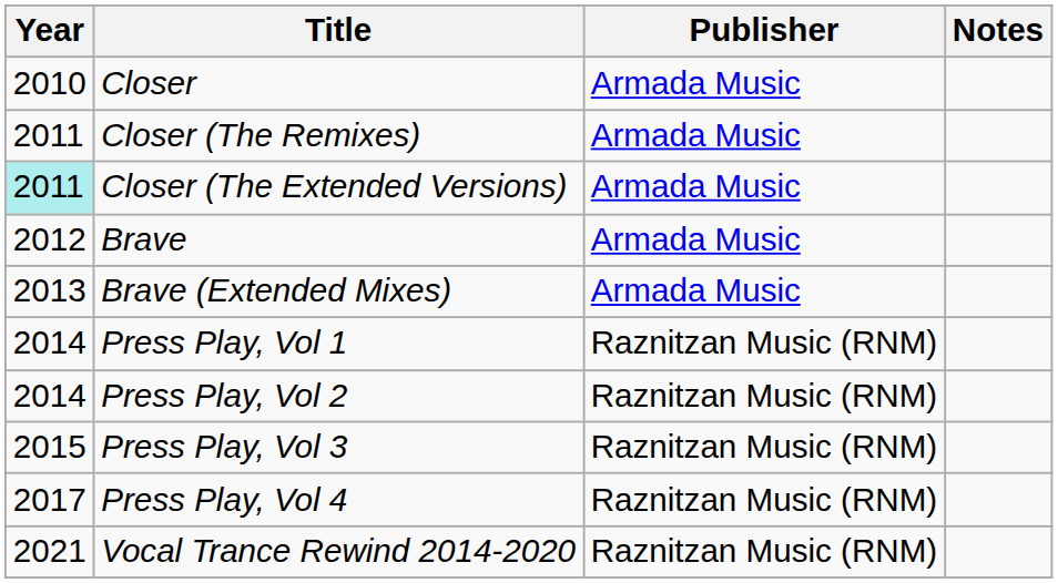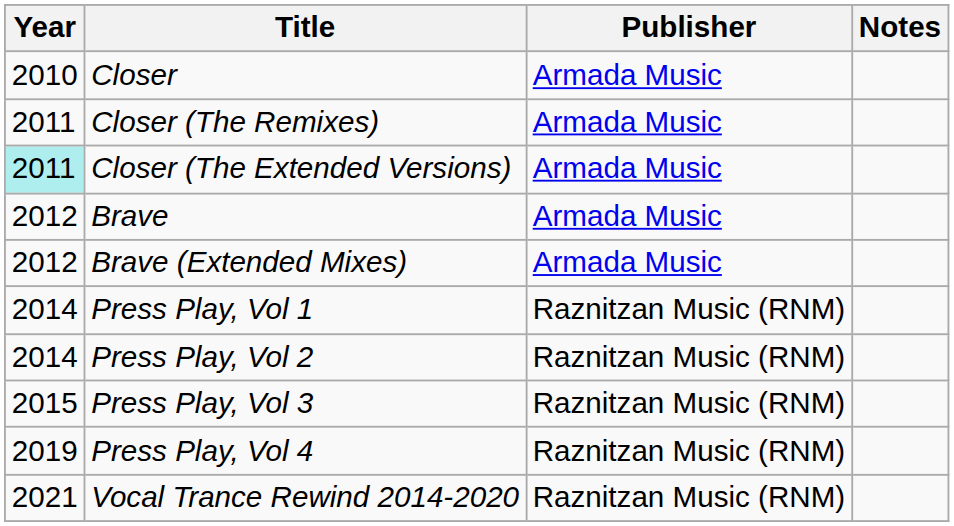 <table class="wikitable sortable">
 <tr>
 <th>Year</th>
 <th>Title</th>
 <th>Publisher</th>
 <th class="unsortable">Notes</th>
 </tr>
 <tr>
 <td>2010</td>
 <td><em>Closer</em></td>
 <td><a href='#'>Armada Music</a></td>
 <td></td>
 </tr>
 <tr>
 <td>2011</td>
 <td><em>Closer (The Remixes)</em></td>
 <td><a href='#'>Armada Music</a></td>
 <td></td>
 </tr>
 <tr>
 <td style="background: paleturquoise;">2011</td>
 <td><em>Closer (The Extended Versions)</em></td>
 <td><a href='#'>Armada Music</a></td>
 <td></td>
 </tr>
 <tr>
 <td>2012</td>
 <td><em>Brave</em></td>
 <td><a href='#'>Armada Music</a></td>
 <td></td>
 </tr>
 <tr>
-<td>2013</td>
+<td>2012</td>
 <td><em>Brave (Extended Mixes)</em></td>
 <td><a href='#'>Armada Music</a></td>
 <td></td>
 </tr>
 <tr>
 <td>2014</td>
 <td><em>Press Play, Vol 1</em></td>
 <td>Raznitzan Music (RNM)</td>
 <td></td>
 </tr>
 <tr>
 <td>2014</td>
 <td><em>Press Play, Vol 2</em></td>
 <td>Raznitzan Music (RNM)</td>
 <td></td>
 </tr>
 <tr>
 <td>2015</td>
 <td><em>Press Play, Vol 3</em></td>
 <td>Raznitzan Music (RNM)</td>
 <td></td>
 </tr>
 <tr>
-<td>2017</td>
+<td>2019</td>
 <td><em>Press Play, Vol 4</em></td>
 <td>Raznitzan Music (RNM)</td>
 <td></td>
 </tr>
 <tr>
 <td>2021</td>
 <td><em>Vocal Trance Rewind 2014-2020</em></td>
 <td>Raznitzan Music (RNM)</td>
 <td></td>
 </tr>
 </table>
